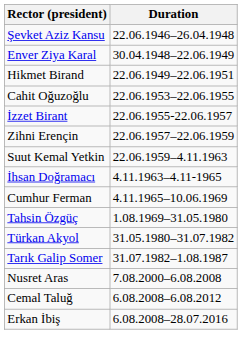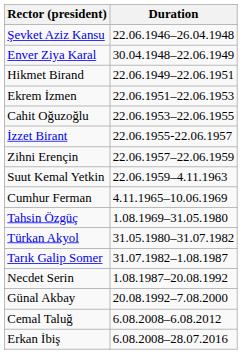 <table class="wikitable">
 <tr>
 <th>Rector (president)</th>
 <th>Duration</th>
 </tr>
 <tr>
 <td><a href='#'>Şevket Aziz Kansu</a></td>
 <td>22.06.1946–26.04.1948</td>
 </tr>
 <tr>
 <td><a href='#'>Enver Ziya Karal</a></td>
 <td>30.04.1948–22.06.1949</td>
 </tr>
 <tr>
 <td>Hikmet Birand</td>
 <td>22.06.1949–22.06.1951</td>
 </tr>
 <tr>
+<td>Ekrem İzmen</td>
+<td>22.06.1951–22.06.1953</td>
+</tr>
+<tr>
 <td>Cahit Oğuzoğlu</td>
 <td>22.06.1953–22.06.1955</td>
 </tr>
 <tr>
 <td><a href='#'>İzzet Birant</a></td>
 <td>22.06.1955-22.06.1957</td>
 </tr>
 <tr>
 <td>Zihni Erençin</td>
 <td>22.06.1957–22.06.1959</td>
 </tr>
 <tr>
 <td>Suut Kemal Yetkin</td>
 <td>22.06.1959–4.11.1963</td>
-</tr>
-<tr>
-<td><a href='#'>İhsan Doğramacı</a></td>
-<td>4.11.1963–4.11-1965</td>
 </tr>
 <tr>
 <td>Cumhur Ferman</td>
 <td>4.11.1965–10.06.1969</td>
 </tr>
 <tr>
 <td><a href='#'>Tahsin Özgüç</a></td>
 <td>1.08.1969–31.05.1980</td>
 </tr>
 <tr>
 <td><a href='#'>Türkan Akyol</a></td>
 <td>31.05.1980–31.07.1982</td>
 </tr>
 <tr>
 <td><a href='#'>Tarık Galip Somer</a></td>
 <td>31.07.1982–1.08.1987</td>
 </tr>
 <tr>
-<td>Nusret Aras</td>
-<td>7.08.2000–6.08.2008</td>
+<td>Necdet Serin</td>
+<td>1.08.1987–20.08.1992</td>
+</tr>
+<tr>
+<td>Günal Akbay</td>
+<td>20.08.1992–7.08.2000</td>
 </tr>
 <tr>
 <td>Cemal Taluğ</td>
 <td>6.08.2008–6.08.2012</td>
 </tr>
 <tr>
 <td>Erkan İbiş</td>
 <td>6.08.2008–28.07.2016</td>
 </tr>
 </table>
